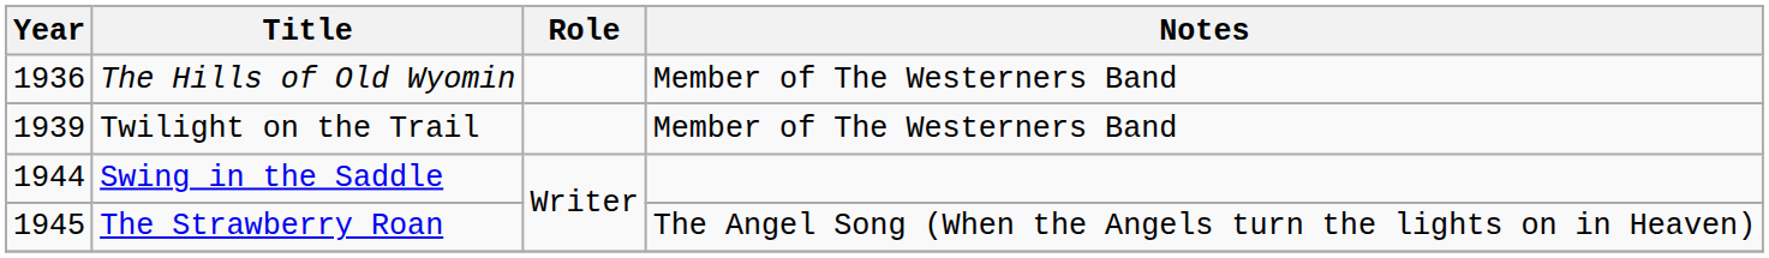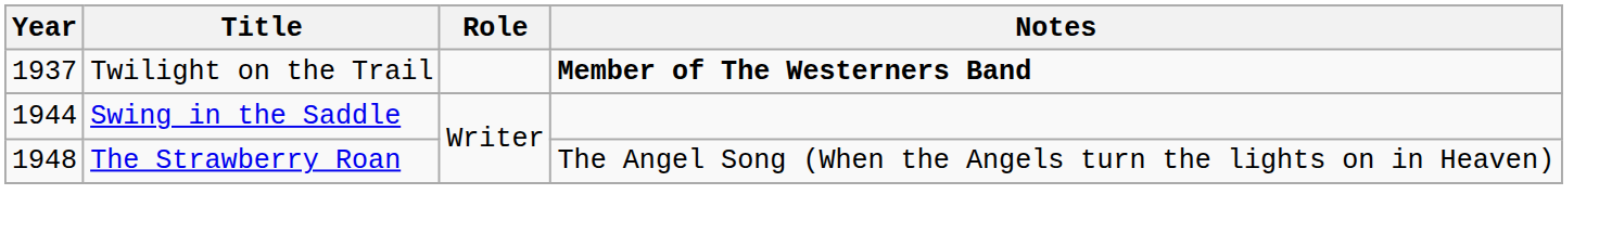 <table class="wikitable sortable">
 <tr>
 <th>Year</th>
 <th>Title</th>
 <th>Role</th>
 <th class="unsortable">Notes</th>
 </tr>
 <tr>
-<td>1936</td>
-<td><em>The Hills of Old Wyomin<strong></td>
-<td></td>
-<td>Member of The Westerners Band</td>
-</tr>
-<tr>
-<td>1939</td>
+<td>1937</td>
 <td></em>Twilight on the Trail<em></td>
 <td></td>
-<td>Member of The Westerners Band</td>
+<td><strong>Member of The Westerners Band</strong></td>
 </tr>
 <tr>
 <td>1944</td>
 <td></em><a href='#'>Swing in the Saddle</a><em></td>
 <td rowspan="2">Writer</td>
 <td></td>
 </tr>
 <tr>
-<td>1945</td>
+<td>1948</td>
 <td></em><a href='#'>The Strawberry Roan</a><em></td>
 <td></em>The Angel Song (When the Angels turn the lights on in Heaven)<em></td>
 </tr>
 <tr>
 </tr>
 </table>
